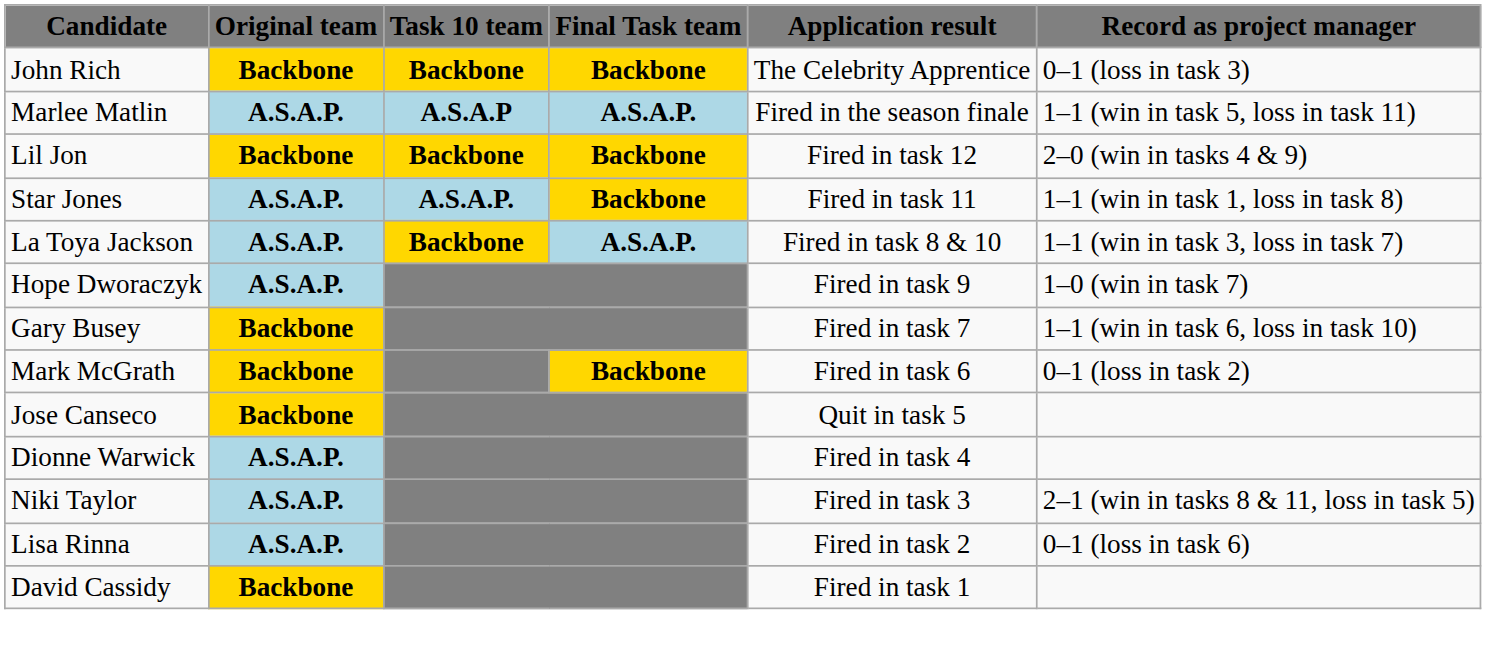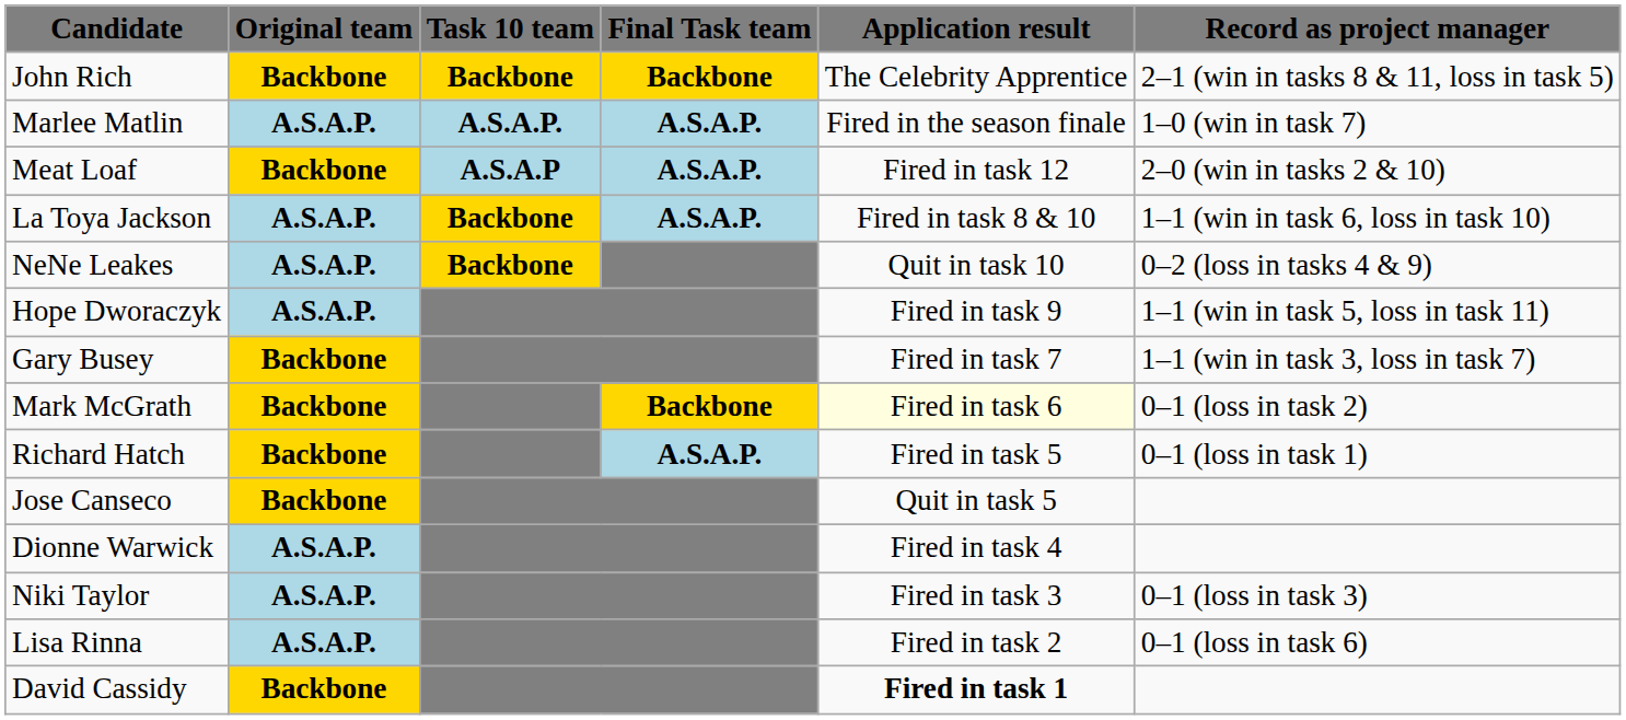 <table class="wikitable">
 <tr>
 <th style="background:gray;"><span>Candidate</span></th>
 <th style="background:gray;"><span>Original team</span></th>
 <th style="background:gray;"><span>Task 10 team</span></th>
 <th style="background:gray;"><span>Final Task team</span></th>
 <th style="background:gray;"><span>Application result</span></th>
 <th style="background:gray;"><span>Record as project manager</span></th>
 </tr>
 <tr>
 <td>John Rich</td>
 <td style="text-align:center; background:gold;"><strong>Backbone</strong></td>
 <td style="text-align:center; background:gold;"><strong>Backbone</strong></td>
 <td style="text-align:center; background:gold;"><strong>Backbone</strong></td>
 <td style="text-align:center;">The Celebrity Apprentice</td>
-<td>0–1 (loss in task 3)</td>
+<td>2–1 (win in tasks 8 & 11, loss in task 5)</td>
 </tr>
 <tr>
 <td>Marlee Matlin</td>
 <td style="text-align:center; background:lightblue;"><strong>A.S.A.P.</strong></td>
+<td style="text-align:center; background:lightblue;"><strong>A.S.A.P.</strong></td>
+<td style="text-align:center; background:lightblue;"><strong>A.S.A.P.</strong></td>
+<td style="text-align:center;">Fired in the season finale</td>
+<td>1–0 (win in task 7)</td>
+</tr>
+<tr>
+<td>Meat Loaf</td>
+<td style="text-align:center; background:gold;"><strong>Backbone</strong></td>
 <td style="text-align:center; background:lightblue;"><strong>A.S.A.P</strong></td>
 <td style="text-align:center; background:lightblue;"><strong>A.S.A.P.</strong></td>
-<td style="text-align:center;">Fired in the season finale</td>
-<td>1–1 (win in task 5, loss in task 11)</td>
-</tr>
-<tr>
-<td>Lil Jon</td>
-<td style="text-align:center; background:gold;"><strong>Backbone</strong></td>
-<td style="text-align:center; background:gold;"><strong>Backbone</strong></td>
-<td style="text-align:center; background:gold;"><strong>Backbone</strong></td>
 <td style="text-align:center;">Fired in task 12</td>
-<td>2–0 (win in tasks 4 & 9)</td>
-</tr>
-<tr>
-<td>Star Jones</td>
-<td style="text-align:center; background:lightblue;"><strong>A.S.A.P.</strong></td>
-<td style="text-align:center; background:lightblue;"><strong>A.S.A.P.</strong></td>
-<td style="text-align:center; background:gold;"><strong>Backbone</strong></td>
-<td style="text-align:center;">Fired in task 11</td>
-<td>1–1 (win in task 1, loss in task 8)</td>
+<td>2–0 (win in tasks 2 & 10)</td>
 </tr>
 <tr>
 <td>La Toya Jackson</td>
 <td style="text-align:center; background:lightblue;"><strong>A.S.A.P.</strong></td>
 <td style="text-align:center; background:gold;"><strong>Backbone</strong></td>
 <td style="text-align:center; background:lightblue;"><strong>A.S.A.P.</strong></td>
 <td style="text-align:center;">Fired in task 8 & 10</td>
-<td>1–1 (win in task 3, loss in task 7)</td>
+<td>1–1 (win in task 6, loss in task 10)</td>
+</tr>
+<tr>
+<td>NeNe Leakes</td>
+<td style="text-align:center; background:lightblue;"><strong>A.S.A.P.</strong></td>
+<td style="text-align:center; background:gold;"><strong>Backbone</strong></td>
+<td style="background:gray;"></td>
+<td style="text-align:center;">Quit in task 10</td>
+<td>0–2 (loss in tasks 4 & 9)</td>
 </tr>
 <tr>
 <td>Hope Dworaczyk</td>
 <td style="text-align:center; background:lightblue;"><strong>A.S.A.P.</strong></td>
 <td colspan='2' style="background:gray;"></td>
 <td style="text-align:center;">Fired in task 9</td>
-<td>1–0 (win in task 7)</td>
+<td>1–1 (win in task 5, loss in task 11)</td>
 </tr>
 <tr>
 <td>Gary Busey</td>
 <td style="text-align:center; background:gold;"><strong>Backbone</strong></td>
 <td colspan='2' style="background:gray;"></td>
 <td style="text-align:center;">Fired in task 7</td>
-<td>1–1 (win in task 6, loss in task 10)</td>
+<td>1–1 (win in task 3, loss in task 7)</td>
 </tr>
 <tr>
 <td>Mark McGrath</td>
 <td style="text-align:center; background:gold;"><strong>Backbone</strong></td>
 <td style="background:gray;"></td>
 <td style="text-align:center; background:gold;"><strong>Backbone</strong></td>
-<td style="text-align:center;">Fired in task 6</td>
+<td style="background: lightyellow; text-align:center;">Fired in task 6</td>
 <td>0–1 (loss in task 2)</td>
+</tr>
+<tr>
+<td>Richard Hatch</td>
+<td style="text-align:center; background:gold;"><strong>Backbone</strong></td>
+<td style="background:gray;"></td>
+<td style="text-align:center; background:lightblue;"><strong>A.S.A.P.</strong></td>
+<td style="text-align:center;">Fired in task 5</td>
+<td>0–1 (loss in task 1)</td>
 </tr>
 <tr>
 <td>Jose Canseco</td>
 <td style="text-align:center; background:gold;"><strong>Backbone</strong></td>
 <td colspan='2' style="background:gray;"></td>
 <td style="text-align:center;">Quit in task 5</td>
 <td></td>
 </tr>
 <tr>
 <td>Dionne Warwick</td>
 <td style="text-align:center; background:lightblue;"><strong>A.S.A.P.</strong></td>
 <td colspan='2' style="background:gray;"></td>
 <td style="text-align:center;">Fired in task 4</td>
 <td></td>
 </tr>
 <tr>
 <td>Niki Taylor</td>
 <td style="text-align:center; background:lightblue;"><strong>A.S.A.P.</strong></td>
 <td colspan='2' style="background:gray;"></td>
 <td style="text-align:center;">Fired in task 3</td>
-<td>2–1 (win in tasks 8 & 11, loss in task 5)</td>
+<td>0–1 (loss in task 3)</td>
 </tr>
 <tr>
 <td>Lisa Rinna</td>
 <td style="text-align:center; background:lightblue;"><strong>A.S.A.P.</strong></td>
 <td colspan='2' style="background:gray;"></td>
 <td style="text-align:center;">Fired in task 2</td>
 <td>0–1 (loss in task 6)</td>
 </tr>
 <tr>
 <td>David Cassidy</td>
 <td style="text-align:center; background:gold;"><strong>Backbone</strong></td>
 <td colspan='2' style="background:gray;"></td>
-<td style="text-align:center;">Fired in task 1</td>
+<td style="text-align:center;"><strong>Fired in task 1</strong></td>
 <td></td>
 </tr>
 </table>
